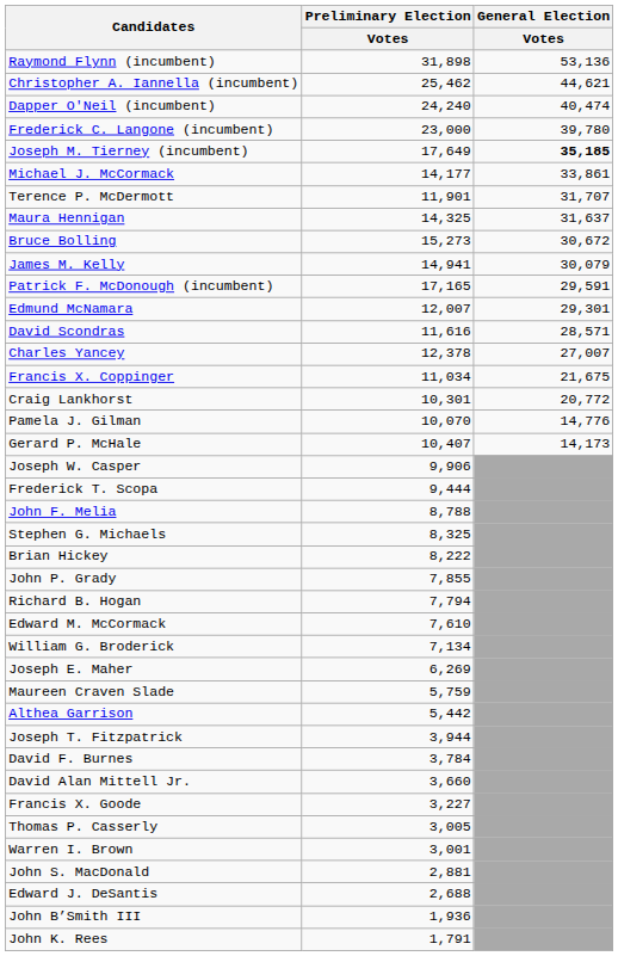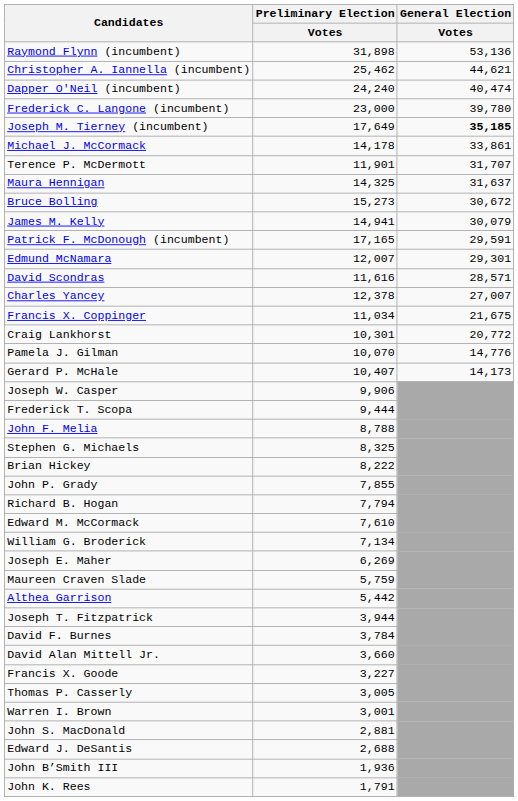 <table class=wikitable>
 <tr>
 <th colspan=1 rowspan=2><strong>Candidates</strong></th>
 <th colspan=1><strong>Preliminary Election</strong></th>
 <th colspan=1><strong>General Election</strong></th>
 </tr>
 <tr>
 <th>Votes</th>
 <th>Votes</th>
 </tr>
 <tr>
 <td><a href='#'>Raymond Flynn</a> (incumbent)</td>
 <td align="right">31,898</td>
 <td align="right">53,136</td>
 </tr>
 <tr>
 <td><a href='#'>Christopher A. Iannella</a> (incumbent)</td>
 <td align="right">25,462</td>
 <td align="right">44,621</td>
 </tr>
 <tr>
 <td><a href='#'>Dapper O'Neil</a> (incumbent)</td>
 <td align="right">24,240</td>
 <td align="right">40,474</td>
 </tr>
 <tr>
 <td><a href='#'>Frederick C. Langone</a> (incumbent)</td>
 <td align="right">23,000</td>
 <td align="right">39,780</td>
 </tr>
 <tr>
 <td><a href='#'>Joseph M. Tierney</a> (incumbent)</td>
 <td align="right">17,649</td>
 <td align="right"><strong>35,185</strong></td>
 </tr>
 <tr>
 <td><a href='#'>Michael J. McCormack</a></td>
-<td align="right">14,177</td>
+<td align="right">14,178</td>
 <td align="right">33,861</td>
 </tr>
 <tr>
 <td>Terence P. McDermott</td>
 <td align="right">11,901</td>
 <td align="right">31,707</td>
 </tr>
 <tr>
 <td><a href='#'>Maura Hennigan</a></td>
 <td align="right">14,325</td>
 <td align="right">31,637</td>
 </tr>
 <tr>
 <td><a href='#'>Bruce Bolling</a></td>
 <td align="right">15,273</td>
 <td align="right">30,672</td>
 </tr>
 <tr>
 <td><a href='#'>James M. Kelly</a></td>
 <td align="right">14,941</td>
 <td align="right">30,079</td>
 </tr>
 <tr>
 <td><a href='#'>Patrick F. McDonough</a> (incumbent)</td>
 <td align="right">17,165</td>
 <td align="right">29,591</td>
 </tr>
 <tr>
 <td><a href='#'>Edmund McNamara</a></td>
 <td align="right">12,007</td>
 <td align="right">29,301</td>
 </tr>
 <tr>
 <td><a href='#'>David Scondras</a></td>
 <td align="right">11,616</td>
 <td align="right">28,571</td>
 </tr>
 <tr>
 <td><a href='#'>Charles Yancey</a></td>
 <td align="right">12,378</td>
 <td align="right">27,007</td>
 </tr>
 <tr>
 <td><a href='#'>Francis X. Coppinger</a></td>
 <td align="right">11,034</td>
 <td align="right">21,675</td>
 </tr>
 <tr>
 <td>Craig Lankhorst</td>
 <td align="right">10,301</td>
 <td align="right">20,772</td>
 </tr>
 <tr>
 <td>Pamela J. Gilman</td>
 <td align="right">10,070</td>
 <td align="right">14,776</td>
 </tr>
 <tr>
 <td>Gerard P. McHale</td>
 <td align="right">10,407</td>
 <td align="right">14,173</td>
 </tr>
 <tr>
 <td>Joseph W. Casper</td>
 <td align="right">9,906</td>
 <td colspan=1 bgcolor= darkgray></td>
 </tr>
 <tr>
 <td>Frederick T. Scopa</td>
 <td align="right">9,444</td>
 <td colspan=1 bgcolor= darkgray></td>
 </tr>
 <tr>
 <td><a href='#'>John F. Melia</a></td>
 <td align="right">8,788</td>
 <td colspan=1 bgcolor= darkgray></td>
 </tr>
 <tr>
 <td>Stephen G. Michaels</td>
 <td align="right">8,325</td>
 <td colspan=1 bgcolor= darkgray></td>
 </tr>
 <tr>
 <td>Brian Hickey</td>
 <td align="right">8,222</td>
 <td colspan=1 bgcolor= darkgray></td>
 </tr>
 <tr>
 <td>John P. Grady</td>
 <td align="right">7,855</td>
 <td colspan=1 bgcolor= darkgray></td>
 </tr>
 <tr>
 <td>Richard B. Hogan</td>
 <td align="right">7,794</td>
 <td colspan=1 bgcolor= darkgray></td>
 </tr>
 <tr>
 <td>Edward M. McCormack</td>
 <td align="right">7,610</td>
 <td colspan=1 bgcolor= darkgray></td>
 </tr>
 <tr>
 <td>William G. Broderick</td>
 <td align="right">7,134</td>
 <td colspan=1 bgcolor= darkgray></td>
 </tr>
 <tr>
 <td>Joseph E. Maher</td>
 <td align="right">6,269</td>
 <td colspan=1 bgcolor= darkgray></td>
 </tr>
 <tr>
 <td>Maureen Craven Slade</td>
 <td align="right">5,759</td>
 <td colspan=1 bgcolor= darkgray></td>
 </tr>
 <tr>
 <td><a href='#'>Althea Garrison</a></td>
 <td align="right">5,442</td>
 <td colspan=1 bgcolor= darkgray></td>
 </tr>
 <tr>
 <td>Joseph T. Fitzpatrick</td>
 <td align="right">3,944</td>
 <td colspan=1 bgcolor= darkgray></td>
 </tr>
 <tr>
 <td>David F. Burnes</td>
 <td align="right">3,784</td>
 <td colspan=1 bgcolor= darkgray></td>
 </tr>
 <tr>
 <td>David Alan Mittell Jr.</td>
 <td align="right">3,660</td>
 <td colspan=1 bgcolor= darkgray></td>
 </tr>
 <tr>
 <td>Francis X. Goode</td>
 <td align="right">3,227</td>
 <td colspan=1 bgcolor= darkgray></td>
 </tr>
 <tr>
 <td>Thomas P. Casserly</td>
 <td align="right">3,005</td>
 <td colspan=1 bgcolor= darkgray></td>
 </tr>
 <tr>
 <td>Warren I. Brown</td>
 <td align="right">3,001</td>
 <td colspan=1 bgcolor= darkgray></td>
 </tr>
 <tr>
 <td>John S. MacDonald</td>
 <td align="right">2,881</td>
 <td colspan=1 bgcolor= darkgray></td>
 </tr>
 <tr>
 <td>Edward J. DeSantis</td>
 <td align="right">2,688</td>
 <td colspan=1 bgcolor= darkgray></td>
 </tr>
 <tr>
 <td>John B’Smith III</td>
 <td align="right">1,936</td>
 <td colspan=1 bgcolor= darkgray></td>
 </tr>
 <tr>
 <td>John K. Rees</td>
 <td align="right">1,791</td>
 <td colspan=1 bgcolor= darkgray></td>
 </tr>
 </table>
